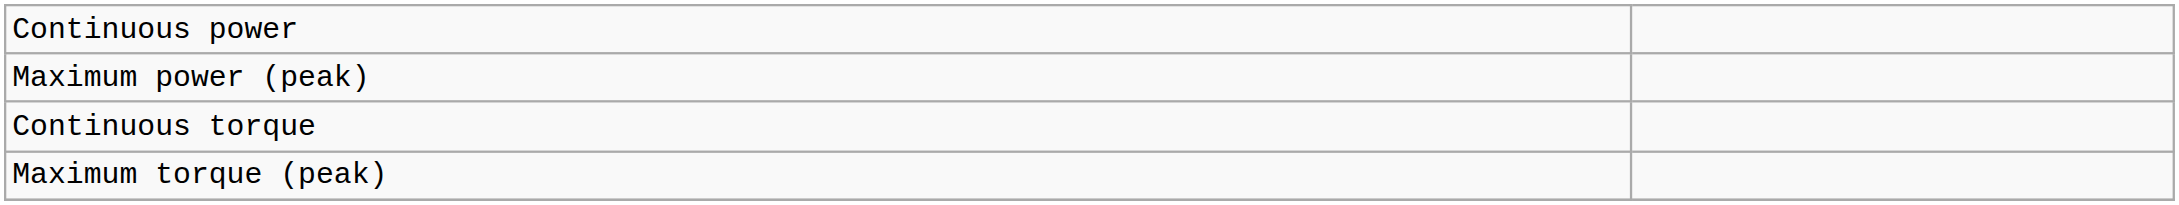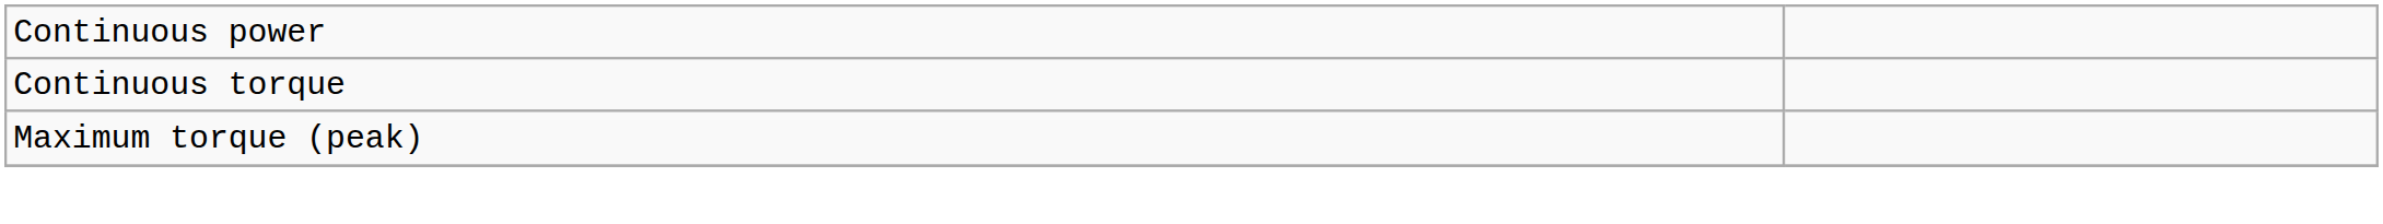 <table class="wikitable" width="75%">
 <tr>
 <td width="75%">Continuous power</td>
-<td align="center"></td>
-</tr>
-<tr>
-<td width="75%">Maximum power (peak)</td>
 <td align="center"></td>
 </tr>
 <tr>
 <td width="75%">Continuous torque</td>
 <td align="center"></td>
 </tr>
 <tr>
 <td width="75%">Maximum torque (peak)</td>
 <td align="center"></td>
 </tr>
 <tr>
 </tr>
 </table>
